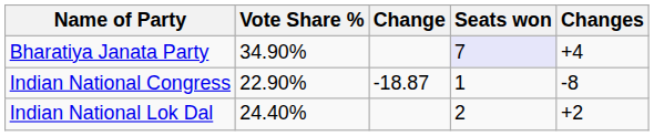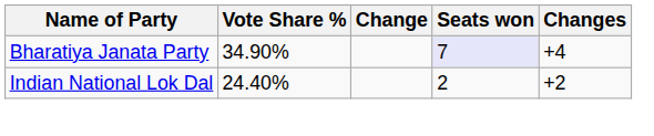 <table class="wikitable sortable">
 <tr>
 <th>Name of Party</th>
 <th>Vote Share %</th>
 <th>Change</th>
 <th>Seats won</th>
 <th>Changes</th>
 </tr>
 <tr>
 <td><a href='#'>Bharatiya Janata Party</a></td>
 <td>34.90%</td>
 <td></td>
 <td style="background: lavender;">7</td>
 <td>+4</td>
 </tr>
 <tr>
-<td><a href='#'>Indian National Congress</a></td>
-<td>22.90%</td>
-<td>-18.87</td>
-<td>1</td>
-<td>-8</td>
-</tr>
-<tr>
 <td><a href='#'>Indian National Lok Dal</a></td>
 <td>24.40%</td>
 <td></td>
 <td>2</td>
 <td>+2</td>
 </tr>
 </table>
